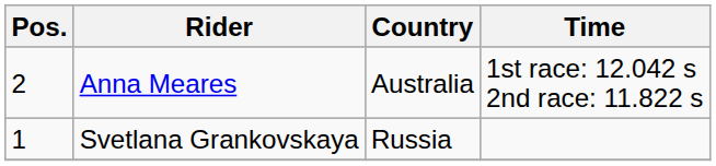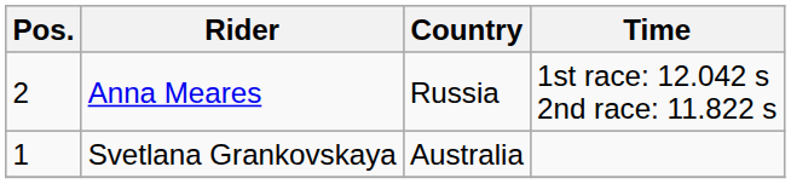 <table class="wikitable" style="font-size:95%;">
 <tr>
 <th>Pos.</th>
 <th>Rider</th>
 <th>Country</th>
 <th>Time</th>
 </tr>
 <tr>
 <td>2</td>
 <td><a href='#'>Anna Meares</a></td>
-<td>Australia</td>
+<td>Russia</td>
 <td>1st race: 12.042 s<br>2nd race: 11.822 s</td>
 </tr>
 <tr>
 <td>1</td>
 <td>Svetlana Grankovskaya</td>
-<td>Russia</td>
+<td>Australia</td>
 <td></td>
 </tr>
 <tr>
 </tr>
 </table>
